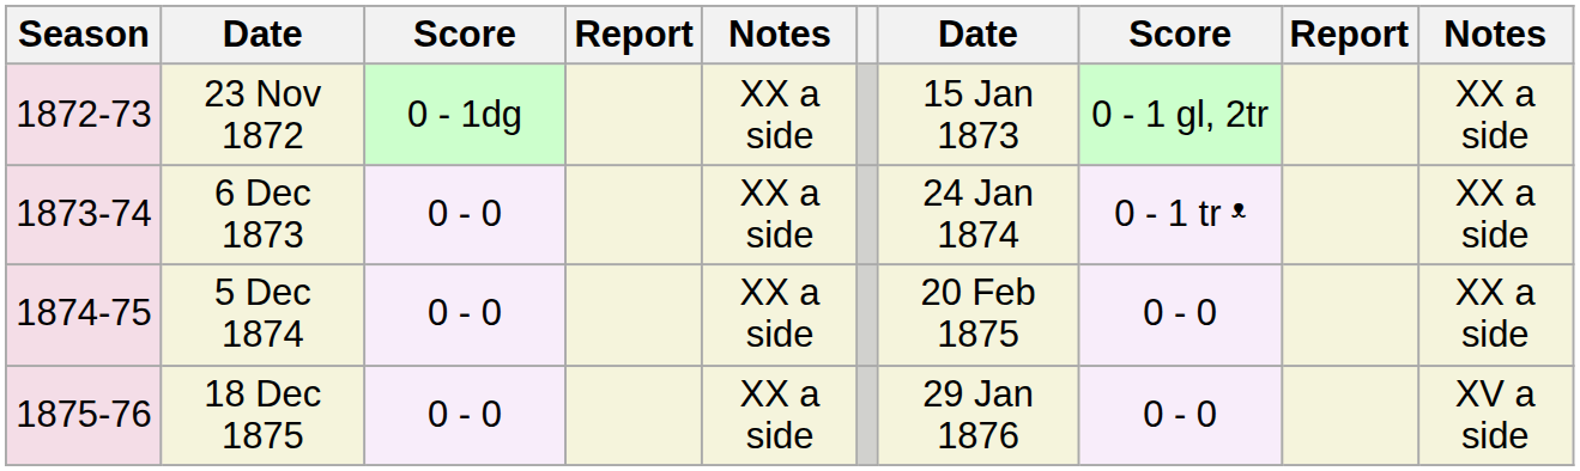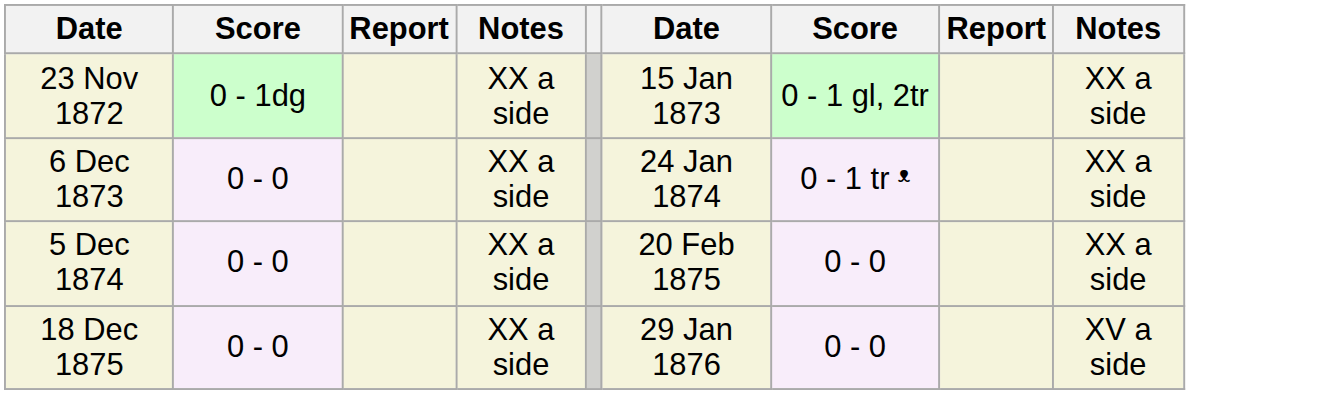 <table class="wikitable" style="text-align: center;">
 <tr>
-<th width="60">Season</th>
 <th width="80">Date</th>
 <th width="80">Score</th>
 <th width="20">Report</th>
 <th width="60">Notes</th>
 <th width="1"></th>
 <th width="80">Date</th>
 <th width="80">Score</th>
 <th width="20">Report</th>
 <th width="60">Notes</th>
 </tr>
 <tr style="background:#f5f4dc;">
-<td style="background: #F4DDE7;">1872-73</td>
 <td>23 Nov 1872</td>
 <td style="text-align:center; background:#cfc;">0 - 1dg</td>
 <td></td>
 <td>XX a side</td>
 <td style="background: #D1D1CE;"></td>
 <td>15 Jan 1873</td>
 <td style="text-align:center; background:#cfc;">0 - 1 gl, 2tr</td>
 <td></td>
 <td>XX a side</td>
 </tr>
 <tr style="background:#f5f4dc;">
-<td style="background:#f4dde7;">1873-74</td>
 <td>6 Dec 1873</td>
 <td style="text-align:center; background:#f8edfa;">0 - 0</td>
 <td></td>
 <td>XX a side</td>
 <td style="background: #D1D1CE;"></td>
 <td>24 Jan 1874</td>
 <td style="text-align:center; background:#f8edfa;">0 - 1 tr ᵜ</td>
 <td></td>
 <td>XX a side</td>
 </tr>
 <tr style="background:#f5f4dc;">
-<td style="background:#f4dde7;">1874-75</td>
 <td>5 Dec 1874</td>
 <td style="text-align:center; background:#f8edfa;">0 - 0</td>
 <td></td>
 <td>XX a side</td>
 <td style="background: #D1D1CE;"></td>
 <td>20 Feb 1875</td>
 <td style="text-align:center; background:#f8edfa;">0 - 0</td>
 <td></td>
 <td>XX a side</td>
 </tr>
 <tr style="background:#f5f4dc;">
-<td style="background:#f4dde7;">1875-76</td>
 <td>18 Dec 1875</td>
 <td style="text-align:center; background:#f8edfa;">0 - 0</td>
 <td></td>
 <td>XX a side</td>
 <td style="background: #D1D1CE;"></td>
 <td>29 Jan 1876</td>
 <td style="text-align:center; background:#f8edfa;">0 - 0</td>
 <td></td>
 <td>XV a side</td>
 </tr>
 </table>
